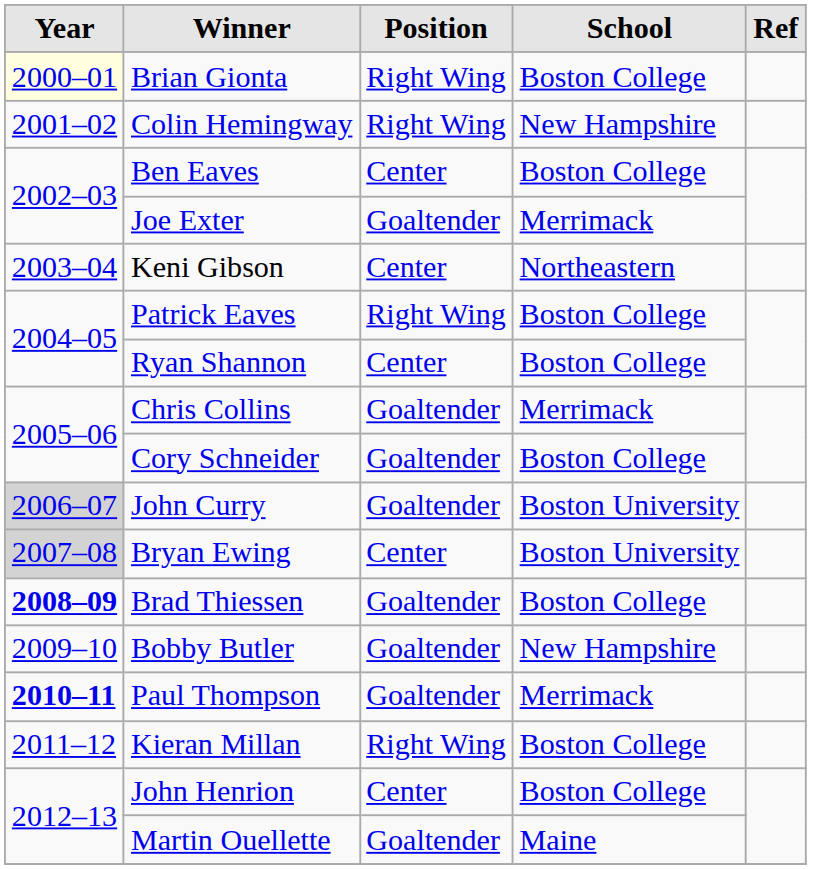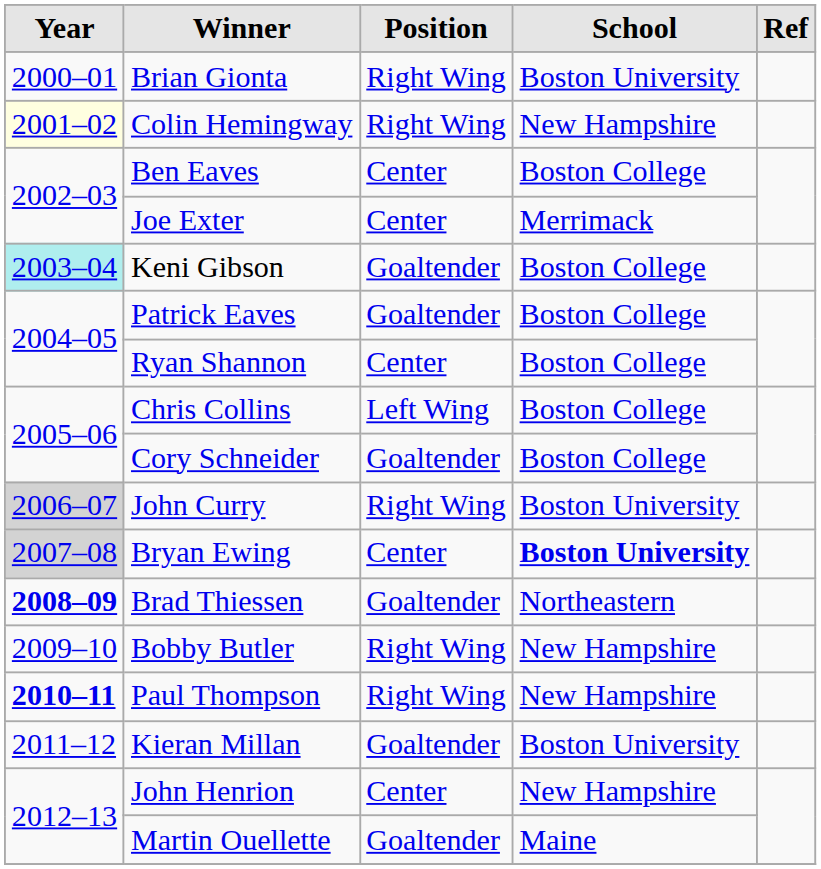 <table class="wikitable sortable">
 <tr>
 <th style="background:#e5e5e5;">Year</th>
 <th style="background:#e5e5e5;">Winner</th>
 <th style="background:#e5e5e5;">Position</th>
 <th style="background:#e5e5e5;">School</th>
 <th style="background:#e5e5e5;">Ref</th>
 </tr>
 <tr>
-<td style="background: lightyellow;"><a href='#'>2000–01</a></td>
+<td><a href='#'>2000–01</a></td>
 <td><a href='#'>Brian Gionta</a></td>
 <td><a href='#'>Right Wing</a></td>
-<td><a href='#'>Boston College</a></td>
+<td><a href='#'>Boston University</a></td>
 <td></td>
 </tr>
 <tr>
-<td><a href='#'>2001–02</a></td>
+<td style="background: lightyellow;"><a href='#'>2001–02</a></td>
 <td><a href='#'>Colin Hemingway</a></td>
 <td><a href='#'>Right Wing</a></td>
 <td><a href='#'>New Hampshire</a></td>
 <td></td>
 </tr>
 <tr>
 <td rowspan="2"><a href='#'>2002–03</a></td>
 <td><a href='#'>Ben Eaves</a></td>
 <td><a href='#'>Center</a></td>
 <td><a href='#'>Boston College</a></td>
 <td rowspan="2"></td>
 </tr>
 <tr>
 <td><a href='#'>Joe Exter</a></td>
-<td><a href='#'>Goaltender</a></td>
+<td><a href='#'>Center</a></td>
 <td><a href='#'>Merrimack</a></td>
 </tr>
 <tr>
-<td><a href='#'>2003–04</a></td>
+<td style="background: paleturquoise;"><a href='#'>2003–04</a></td>
 <td>Keni Gibson</td>
-<td><a href='#'>Center</a></td>
-<td><a href='#'>Northeastern</a></td>
+<td><a href='#'>Goaltender</a></td>
+<td><a href='#'>Boston College</a></td>
 <td></td>
 </tr>
 <tr>
 <td rowspan="2"><a href='#'>2004–05</a></td>
 <td><a href='#'>Patrick Eaves</a></td>
-<td><a href='#'>Right Wing</a></td>
+<td><a href='#'>Goaltender</a></td>
 <td><a href='#'>Boston College</a></td>
 <td rowspan="2"></td>
 </tr>
 <tr>
 <td><a href='#'>Ryan Shannon</a></td>
 <td><a href='#'>Center</a></td>
 <td><a href='#'>Boston College</a></td>
 </tr>
 <tr>
 <td rowspan="2"><a href='#'>2005–06</a></td>
 <td><a href='#'>Chris Collins</a></td>
-<td><a href='#'>Goaltender</a></td>
-<td><a href='#'>Merrimack</a></td>
+<td><a href='#'>Left Wing</a></td>
+<td><a href='#'>Boston College</a></td>
 <td rowspan="2"></td>
 </tr>
 <tr>
 <td><a href='#'>Cory Schneider</a></td>
 <td><a href='#'>Goaltender</a></td>
 <td><a href='#'>Boston College</a></td>
 </tr>
 <tr>
 <td style="background: lightgrey;"><a href='#'>2006–07</a></td>
 <td><a href='#'>John Curry</a></td>
-<td><a href='#'>Goaltender</a></td>
+<td><a href='#'>Right Wing</a></td>
 <td><a href='#'>Boston University</a></td>
 <td></td>
 </tr>
 <tr>
 <td style="background: lightgrey;"><a href='#'>2007–08</a></td>
 <td><a href='#'>Bryan Ewing</a></td>
 <td><a href='#'>Center</a></td>
-<td><a href='#'>Boston University</a></td>
+<td><strong><a href='#'>Boston University</a></strong></td>
 <td></td>
 </tr>
 <tr>
 <td><strong><a href='#'>2008–09</a></strong></td>
 <td><a href='#'>Brad Thiessen</a></td>
 <td><a href='#'>Goaltender</a></td>
-<td><a href='#'>Boston College</a></td>
+<td><a href='#'>Northeastern</a></td>
 <td></td>
 </tr>
 <tr>
 <td><a href='#'>2009–10</a></td>
 <td><a href='#'>Bobby Butler</a></td>
-<td><a href='#'>Goaltender</a></td>
+<td><a href='#'>Right Wing</a></td>
 <td><a href='#'>New Hampshire</a></td>
 <td></td>
 </tr>
 <tr>
 <td><strong><a href='#'>2010–11</a></strong></td>
 <td><a href='#'>Paul Thompson</a></td>
-<td><a href='#'>Goaltender</a></td>
-<td><a href='#'>Merrimack</a></td>
+<td><a href='#'>Right Wing</a></td>
+<td><a href='#'>New Hampshire</a></td>
 <td></td>
 </tr>
 <tr>
 <td><a href='#'>2011–12</a></td>
 <td><a href='#'>Kieran Millan</a></td>
-<td><a href='#'>Right Wing</a></td>
-<td><a href='#'>Boston College</a></td>
+<td><a href='#'>Goaltender</a></td>
+<td><a href='#'>Boston University</a></td>
 <td></td>
 </tr>
 <tr>
 <td rowspan="2"><a href='#'>2012–13</a></td>
 <td><a href='#'>John Henrion</a></td>
 <td><a href='#'>Center</a></td>
-<td><a href='#'>Boston College</a></td>
+<td><a href='#'>New Hampshire</a></td>
 <td rowspan="2"></td>
 </tr>
 <tr>
 <td><a href='#'>Martin Ouellette</a></td>
 <td><a href='#'>Goaltender</a></td>
 <td><a href='#'>Maine</a></td>
 </tr>
 <tr>
 </tr>
 </table>
